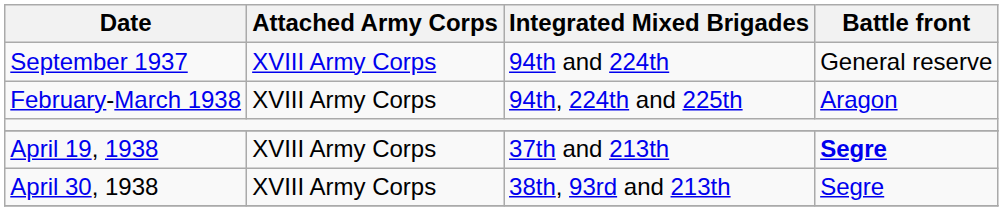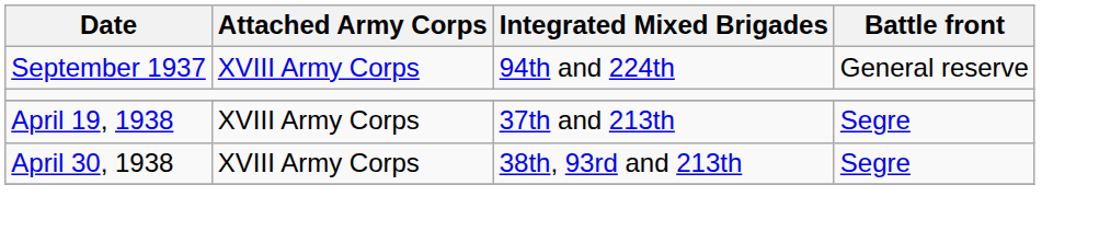 <table class = "wikitable">
 <tr>
 <th>Date</th>
 <th>Attached Army Corps</th>
 <th>Integrated Mixed Brigades</th>
 <th>Battle front</th>
 </tr>
 <tr>
 <td><a href='#'>September 1937</a></td>
 <td><a href='#'>XVIII Army Corps</a></td>
 <td><a href='#'>94th</a> and <a href='#'>224th</a></td>
 <td>General reserve</td>
 </tr>
 <tr>
-<td><a href='#'>February</a>-<a href='#'>March 1938</a></td>
-<td>XVIII Army Corps</td>
-<td><a href='#'>94th</a>, <a href='#'>224th</a> and <a href='#'>225th</a></td>
-<td><a href='#'>Aragon</a></td>
-</tr>
-<tr>
 <td colspan = "4" style = "background-color: # 999;" align = "center"></td>
 </tr>
 <tr style = "border-top: solid 3px # 999;">
 </tr>
 <tr>
 <td><a href='#'>April 19</a>, <a href='#'>1938</a></td>
 <td>XVIII Army Corps</td>
 <td><a href='#'>37th</a> and <a href='#'>213th</a></td>
-<td><strong><a href='#'>Segre</a></strong></td>
+<td><a href='#'>Segre</a></td>
 </tr>
 <tr>
 <td><a href='#'>April 30</a>, 1938</td>
 <td>XVIII Army Corps</td>
 <td><a href='#'>38th</a>, <a href='#'>93rd</a> and <a href='#'>213th</a></td>
 <td><a href='#'>Segre</a></td>
 </tr>
 <tr>
 </tr>
 </table>
